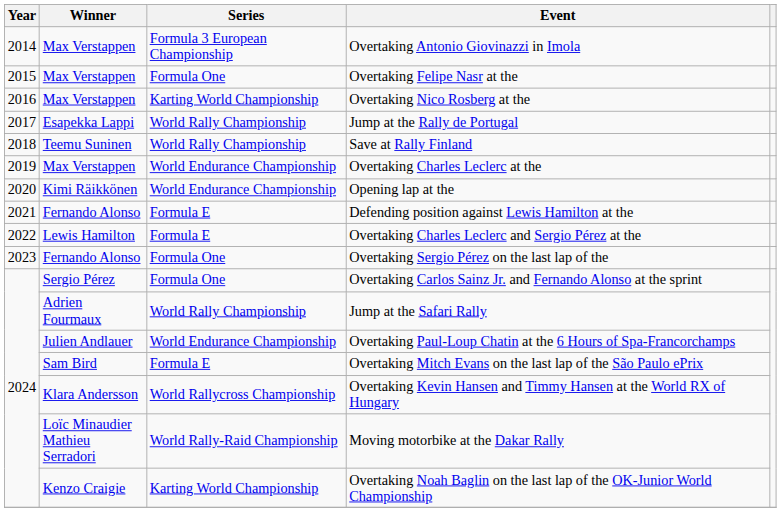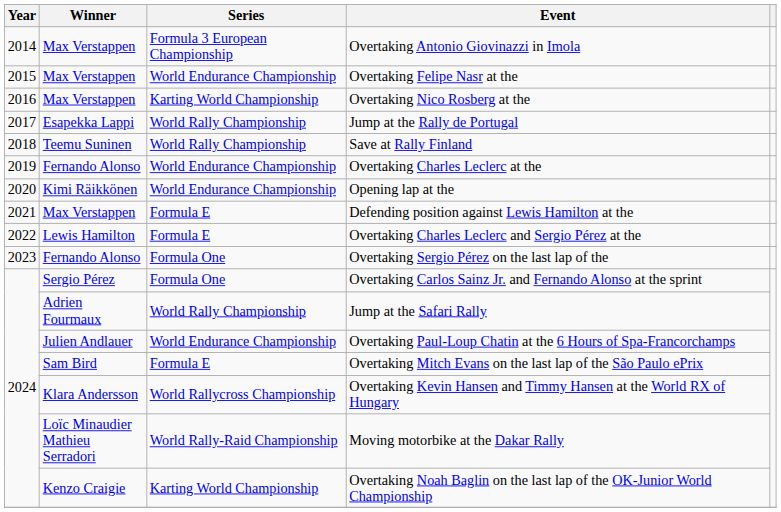 <table class="wikitable">
 <tr>
 <th>Year</th>
 <th>Winner</th>
 <th>Series</th>
 <th>Event</th>
 <th></th>
 </tr>
 <tr>
 <td>2014</td>
 <td> <a href='#'>Max Verstappen</a></td>
 <td><a href='#'>Formula 3 European Championship</a></td>
 <td>Overtaking <a href='#'>Antonio Giovinazzi</a> in <a href='#'>Imola</a></td>
 <td></td>
 </tr>
 <tr>
 <td>2015</td>
 <td> <a href='#'>Max Verstappen</a></td>
-<td><a href='#'>Formula One</a></td>
+<td><a href='#'>World Endurance Championship</a></td>
 <td>Overtaking <a href='#'>Felipe Nasr</a> at the </td>
 <td></td>
 </tr>
 <tr>
 <td>2016</td>
 <td> <a href='#'>Max Verstappen</a></td>
 <td><a href='#'>Karting World Championship</a></td>
 <td>Overtaking <a href='#'>Nico Rosberg</a> at the </td>
 <td></td>
 </tr>
 <tr>
 <td>2017</td>
 <td> <a href='#'>Esapekka Lappi</a></td>
 <td><a href='#'>World Rally Championship</a></td>
 <td>Jump at the <a href='#'>Rally de Portugal</a></td>
 <td></td>
 </tr>
 <tr>
 <td>2018</td>
 <td> <a href='#'>Teemu Suninen</a></td>
 <td><a href='#'>World Rally Championship</a></td>
 <td>Save at <a href='#'>Rally Finland</a></td>
 <td></td>
 </tr>
 <tr>
 <td>2019</td>
-<td> <a href='#'>Max Verstappen</a></td>
+<td> <a href='#'>Fernando Alonso</a></td>
 <td><a href='#'>World Endurance Championship</a></td>
 <td>Overtaking <a href='#'>Charles Leclerc</a> at the </td>
 <td></td>
 </tr>
 <tr>
 <td>2020</td>
 <td> <a href='#'>Kimi Räikkönen</a></td>
 <td><a href='#'>World Endurance Championship</a></td>
 <td>Opening lap at the </td>
 <td></td>
 </tr>
 <tr>
 <td>2021</td>
-<td> <a href='#'>Fernando Alonso</a></td>
+<td> <a href='#'>Max Verstappen</a></td>
 <td><a href='#'>Formula E</a></td>
 <td>Defending position against <a href='#'>Lewis Hamilton</a> at the </td>
 <td></td>
 </tr>
 <tr>
 <td>2022</td>
 <td> <a href='#'>Lewis Hamilton</a></td>
 <td><a href='#'>Formula E</a></td>
 <td>Overtaking <a href='#'>Charles Leclerc</a> and <a href='#'>Sergio Pérez</a> at the </td>
 <td></td>
 </tr>
 <tr>
 <td>2023</td>
 <td> <a href='#'>Fernando Alonso</a></td>
 <td><a href='#'>Formula One</a></td>
 <td>Overtaking <a href='#'>Sergio Pérez</a> on the last lap of the </td>
 <td></td>
 </tr>
 <tr>
 <td rowspan=7>2024</td>
 <td> <a href='#'>Sergio Pérez</a></td>
 <td><a href='#'>Formula One</a></td>
 <td>Overtaking <a href='#'>Carlos Sainz Jr.</a> and <a href='#'>Fernando Alonso</a> at the  sprint</td>
 <td rowspan=7></td>
 </tr>
 <tr>
 <td> <a href='#'>Adrien Fourmaux</a></td>
 <td><a href='#'>World Rally Championship</a></td>
 <td>Jump at the <a href='#'>Safari Rally</a></td>
 </tr>
 <tr>
 <td> <a href='#'>Julien Andlauer</a></td>
 <td><a href='#'>World Endurance Championship</a></td>
 <td>Overtaking <a href='#'>Paul-Loup Chatin</a> at the <a href='#'>6 Hours of Spa-Francorchamps</a></td>
 </tr>
 <tr>
 <td> <a href='#'>Sam Bird</a></td>
 <td><a href='#'>Formula E</a></td>
 <td>Overtaking <a href='#'>Mitch Evans</a> on the last lap of the <a href='#'>São Paulo ePrix</a></td>
 </tr>
 <tr>
 <td> <a href='#'>Klara Andersson</a></td>
 <td><a href='#'>World Rallycross Championship</a></td>
 <td>Overtaking <a href='#'>Kevin Hansen</a> and <a href='#'>Timmy Hansen</a> at the <a href='#'>World RX of Hungary</a></td>
 </tr>
 <tr>
 <td> <a href='#'>Loïc Minaudier</a><br> <a href='#'>Mathieu Serradori</a></td>
 <td><a href='#'>World Rally-Raid Championship</a></td>
 <td>Moving motorbike at the <a href='#'>Dakar Rally</a></td>
 </tr>
 <tr>
 <td> <a href='#'>Kenzo Craigie</a></td>
 <td><a href='#'>Karting World Championship</a></td>
 <td>Overtaking <a href='#'>Noah Baglin</a> on the last lap of the <a href='#'>OK-Junior World Championship</a></td>
 </tr>
 <tr>
 </tr>
 </table>
